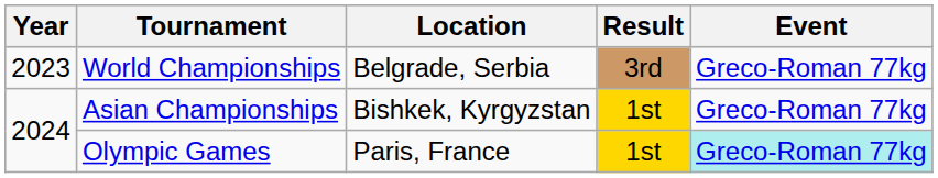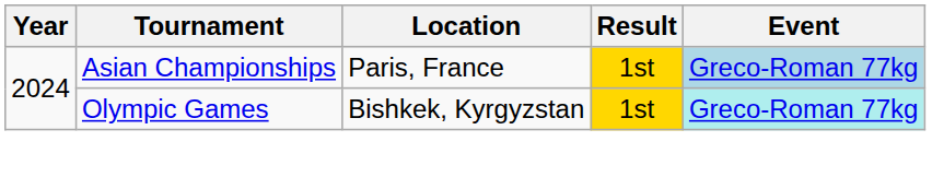 <table class="wikitable" style="font-size:95%;">
 <tr>
 <th>Year</th>
 <th>Tournament</th>
 <th>Location</th>
 <th>Result</th>
 <th>Event</th>
 </tr>
 <tr>
-<td>2023</td>
-<td><a href='#'>World Championships</a></td>
-<td>Belgrade, Serbia</td>
-<td align="center" bgcolor="cc9966">3rd</td>
-<td><a href='#'>Greco-Roman 77kg</a></td>
-</tr>
-<tr>
 <td rowspan=2>2024</td>
 <td><a href='#'>Asian Championships</a></td>
-<td>Bishkek, Kyrgyzstan</td>
+<td>Paris, France</td>
 <td align="center" bgcolor="gold">1st</td>
-<td><a href='#'>Greco-Roman 77kg</a></td>
+<td style="background: lightblue;"><a href='#'>Greco-Roman 77kg</a></td>
 </tr>
 <tr>
 <td><a href='#'>Olympic Games</a></td>
-<td>Paris, France</td>
+<td>Bishkek, Kyrgyzstan</td>
 <td align="center" bgcolor="gold">1st</td>
 <td style="background: paleturquoise;"><a href='#'>Greco-Roman 77kg</a></td>
 </tr>
 </table>
